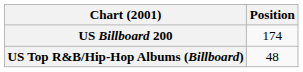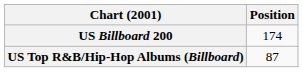 <table class="wikitable sortable plainrowheaders">
 <tr>
 <th scope="col">Chart (2001)</th>
 <th scope="col">Position</th>
 </tr>
 <tr>
 <th scope="row">US <em>Billboard</em> 200</th>
 <td style="text-align:center;">174</td>
 </tr>
 <tr>
 <th scope="row">US Top R&B/Hip-Hop Albums (<em>Billboard</em>)</th>
-<td style="text-align:center;">48</td>
+<td style="text-align:center;">87</td>
 </tr>
 </table>
